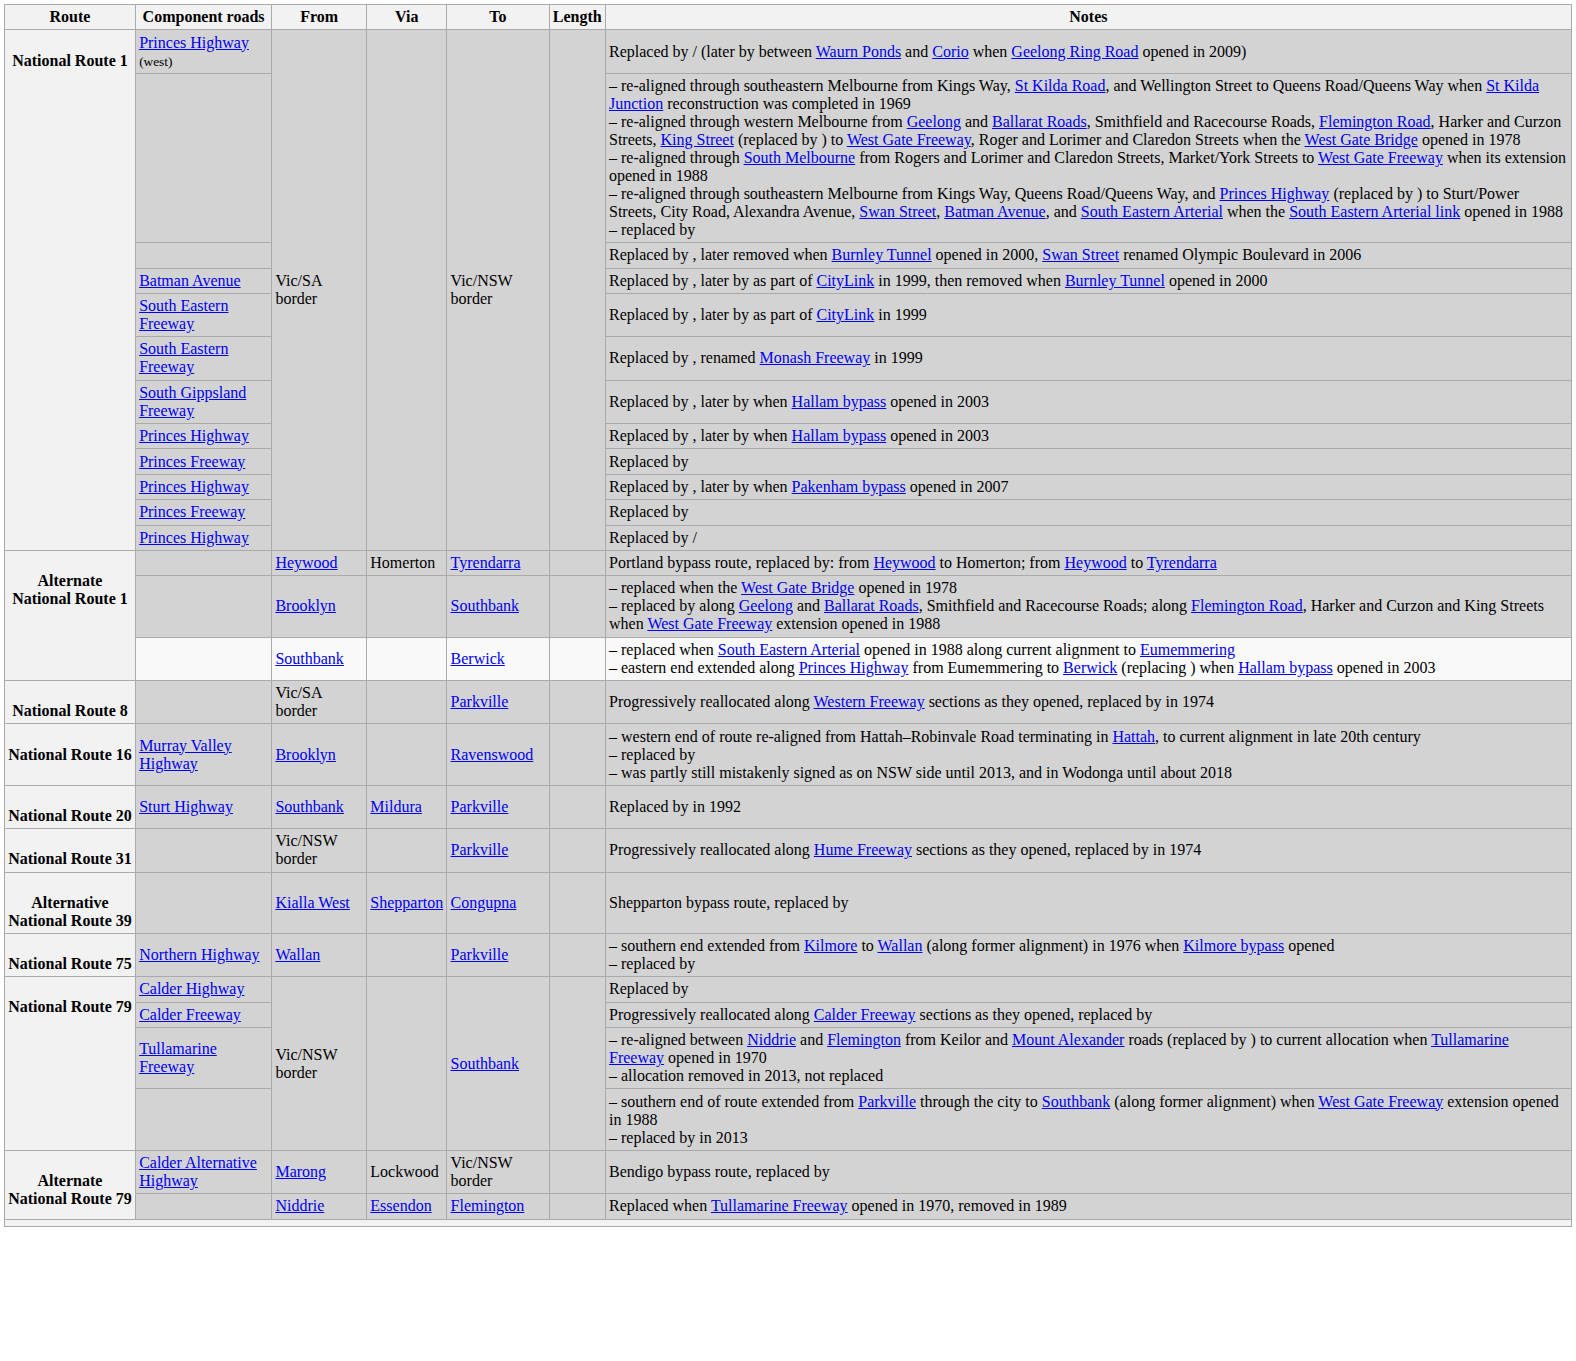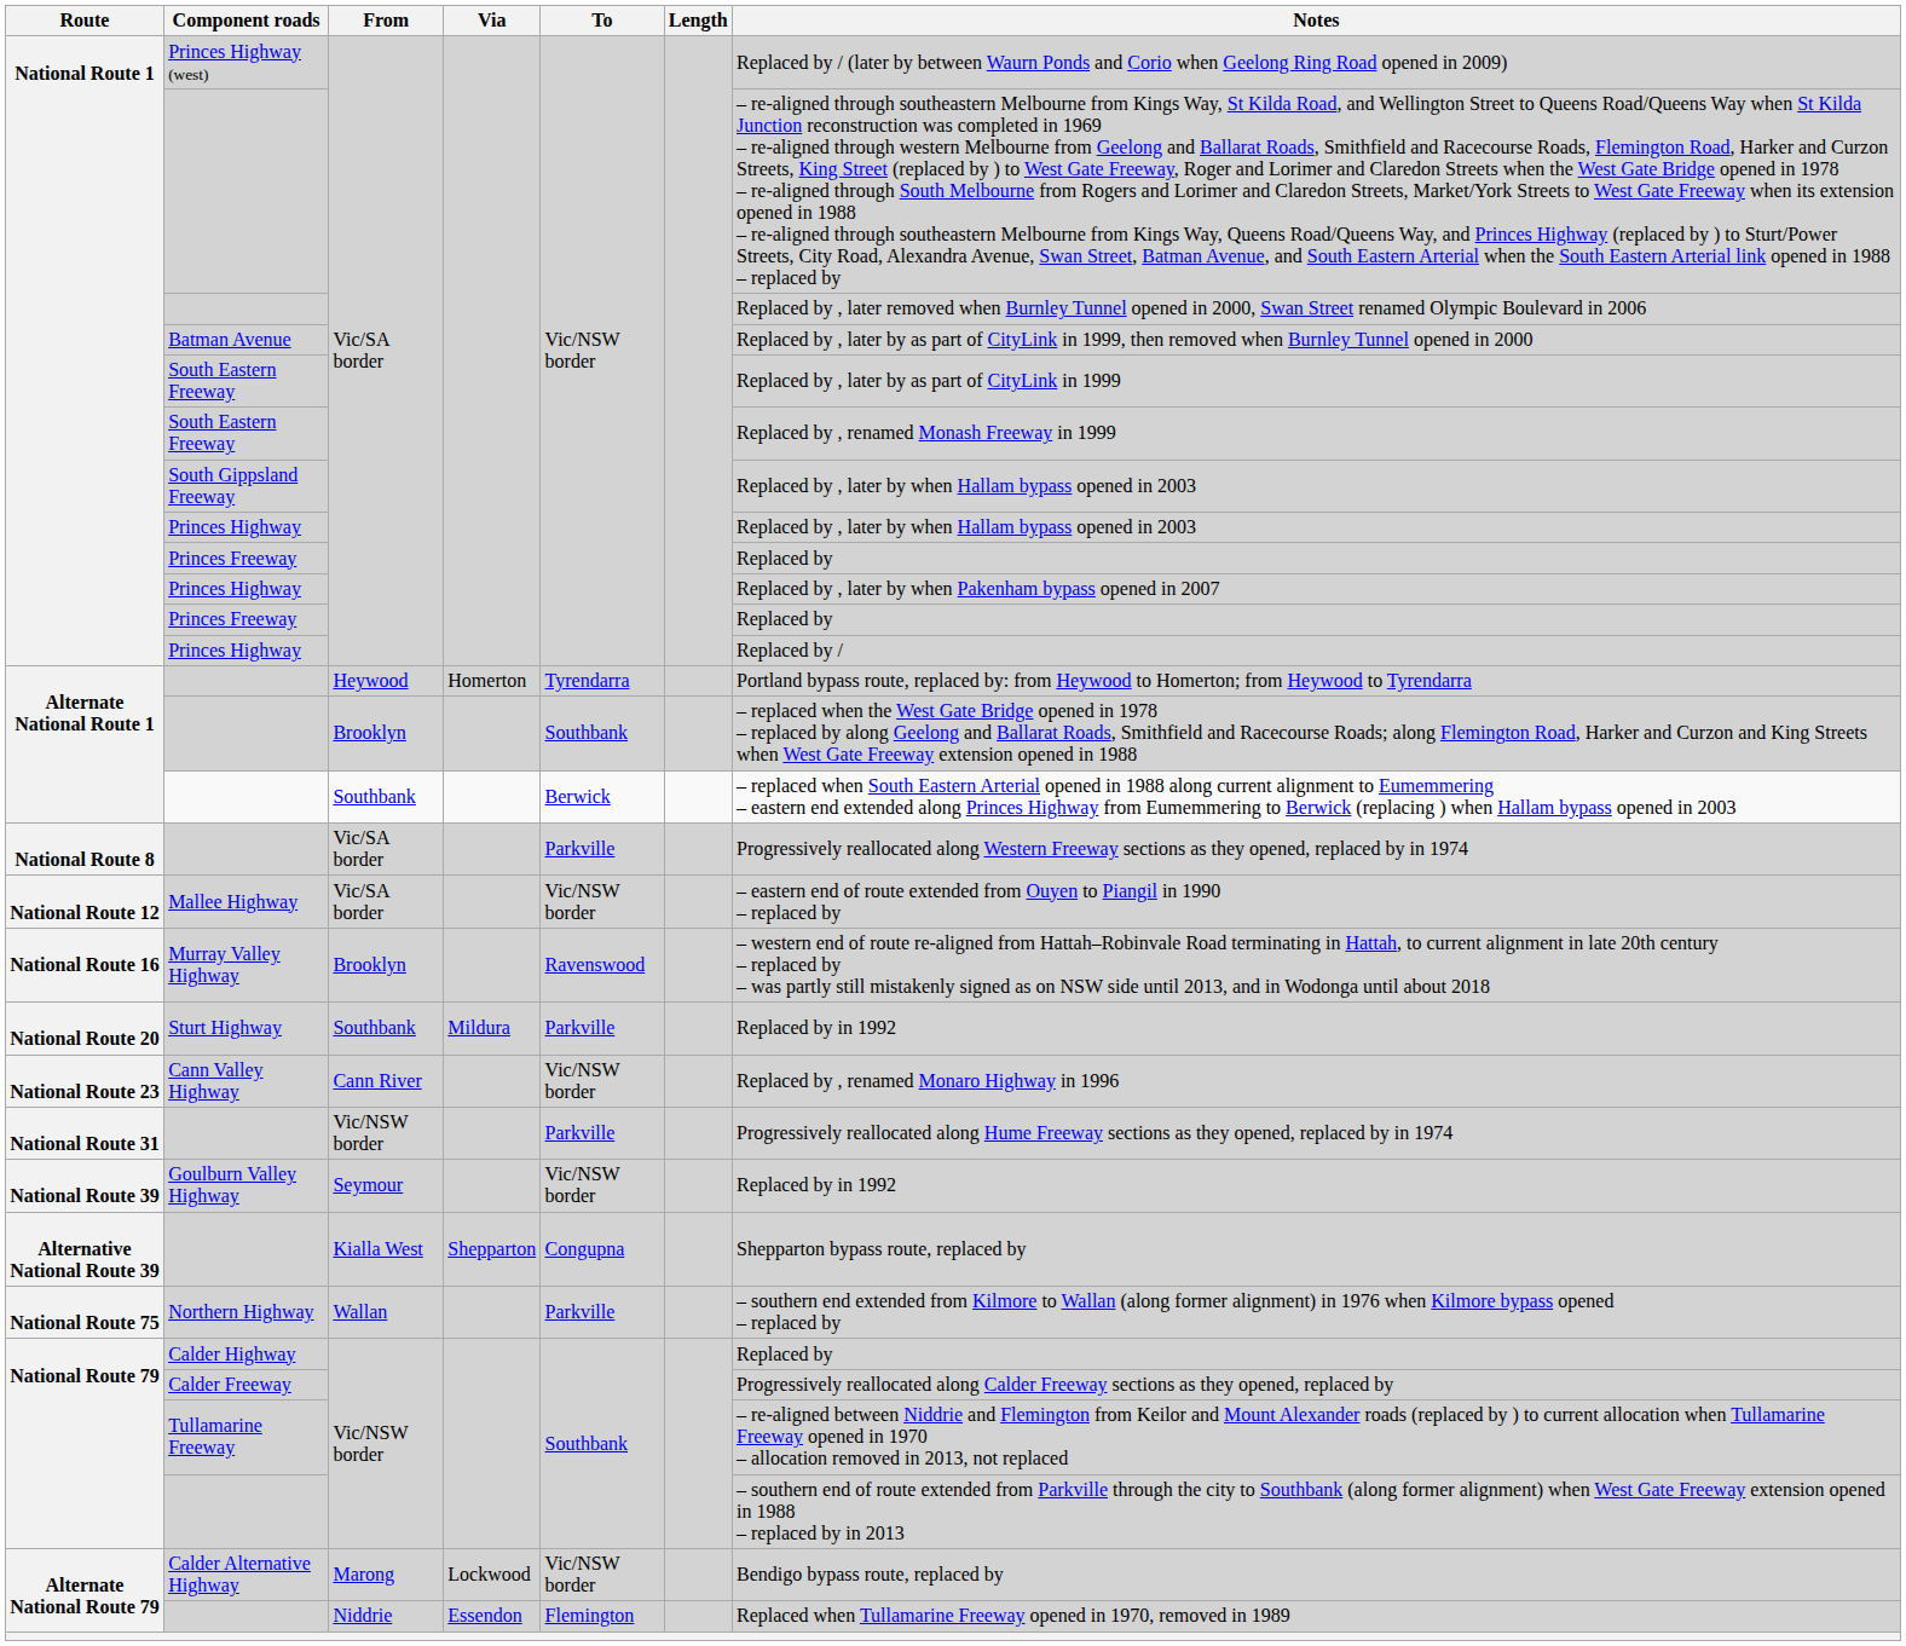 <table class="wikitable sortable">
 <tr>
 <th scope="col">Route</th>
 <th scope="col">Component roads</th>
 <th scope="col">From</th>
 <th scope="col">Via</th>
 <th scope="col">To</th>
 <th scope="col">Length</th>
 <th scope="col">Notes</th>
 </tr>
 <tr style="background:#d3d3d3;">
 <th rowspan="12" style="vertical-align:top; white-space:nowrap;"><br>National Route 1</th>
 <td><a href='#'>Princes Highway</a> <small>(west)</small></td>
 <td rowspan="12">Vic/SA border</td>
 <td rowspan="12"></td>
 <td rowspan="12">Vic/NSW border</td>
 <td rowspan="12"></td>
 <td>Replaced by / (later by  between <a href='#'>Waurn Ponds</a> and <a href='#'>Corio</a> when <a href='#'>Geelong Ring Road</a> opened in 2009)</td>
 </tr>
 <tr style="background:#d3d3d3;">
 <td></td>
 <td>– re-aligned through southeastern Melbourne from Kings Way, <a href='#'>St Kilda Road</a>, and Wellington Street to Queens Road/Queens Way when <a href='#'>St Kilda Junction</a> reconstruction was completed in 1969<br>– re-aligned through western Melbourne from <a href='#'>Geelong</a> and <a href='#'>Ballarat Roads</a>, Smithfield and Racecourse Roads, <a href='#'>Flemington Road</a>, Harker and Curzon Streets, <a href='#'>King Street</a> (replaced by ) to <a href='#'>West Gate Freeway</a>, Roger and Lorimer and Claredon Streets when the <a href='#'>West Gate Bridge</a> opened in 1978<br>– re-aligned through <a href='#'>South Melbourne</a> from Rogers and Lorimer and Claredon Streets, Market/York Streets to <a href='#'>West Gate Freeway</a> when its extension opened in 1988<br>– re-aligned through southeastern Melbourne from Kings Way, Queens Road/Queens Way, and <a href='#'>Princes Highway</a> (replaced by ) to Sturt/Power Streets, City Road, Alexandra Avenue, <a href='#'>Swan Street</a>, <a href='#'>Batman Avenue</a>, and <a href='#'>South Eastern Arterial</a> when the <a href='#'>South Eastern Arterial link</a> opened in 1988<br>– replaced by </td>
 </tr>
 <tr style="background:#d3d3d3;">
 <td></td>
 <td>Replaced by , later removed when <a href='#'>Burnley Tunnel</a> opened in 2000, <a href='#'>Swan Street</a> renamed Olympic Boulevard in 2006</td>
 </tr>
 <tr style="background:#d3d3d3;">
 <td><a href='#'>Batman Avenue</a></td>
 <td>Replaced by , later by  as part of <a href='#'>CityLink</a>  in 1999, then removed when <a href='#'>Burnley Tunnel</a> opened in 2000</td>
 </tr>
 <tr style="background:#d3d3d3;">
 <td><a href='#'>South Eastern Freeway</a> </td>
 <td>Replaced by , later by  as part of <a href='#'>CityLink</a>  in 1999</td>
 </tr>
 <tr style="background:#d3d3d3;">
 <td><a href='#'>South Eastern Freeway</a> </td>
 <td>Replaced by , renamed <a href='#'>Monash Freeway</a> in 1999</td>
 </tr>
 <tr style="background:#d3d3d3;">
 <td><a href='#'>South Gippsland Freeway</a></td>
 <td>Replaced by , later by  when <a href='#'>Hallam bypass</a> opened in 2003</td>
 </tr>
 <tr style="background:#d3d3d3;">
 <td><a href='#'>Princes Highway</a> </td>
 <td>Replaced by , later by  when <a href='#'>Hallam bypass</a> opened in 2003</td>
 </tr>
 <tr style="background:#d3d3d3;">
 <td><a href='#'>Princes Freeway</a>  </td>
 <td>Replaced by </td>
 </tr>
 <tr style="background:#d3d3d3;">
 <td><a href='#'>Princes Highway</a> </td>
 <td>Replaced by , later by  when <a href='#'>Pakenham bypass</a> opened in 2007</td>
 </tr>
 <tr style="background:#d3d3d3;">
 <td><a href='#'>Princes Freeway</a>  </td>
 <td>Replaced by </td>
 </tr>
 <tr style="background:#d3d3d3;">
 <td><a href='#'>Princes Highway</a> </td>
 <td>Replaced by /</td>
 </tr>
 <tr style="background:#d3d3d3;">
 <th rowspan="3" style="vertical-align:top; white-space:nowrap;"><br>Alternate<br>National Route 1</th>
 <td></td>
 <td><a href='#'>Heywood</a></td>
 <td>Homerton</td>
 <td><a href='#'>Tyrendarra</a></td>
 <td></td>
 <td>Portland bypass route, replaced by:  from <a href='#'>Heywood</a> to Homerton;  from <a href='#'>Heywood</a> to <a href='#'>Tyrendarra</a></td>
 </tr>
 <tr style="background:#d3d3d3;">
 <td></td>
 <td><a href='#'>Brooklyn</a></td>
 <td></td>
 <td><a href='#'>Southbank</a></td>
 <td></td>
 <td>– replaced  when the <a href='#'>West Gate Bridge</a> opened in 1978<br>– replaced by  along <a href='#'>Geelong</a> and <a href='#'>Ballarat Roads</a>, Smithfield and Racecourse Roads;  along <a href='#'>Flemington Road</a>, Harker and Curzon and King Streets when <a href='#'>West Gate Freeway</a> extension opened in 1988</td>
 </tr>
 <tr>
 <td></td>
 <td><a href='#'>Southbank</a></td>
 <td></td>
 <td><a href='#'>Berwick</a></td>
 <td></td>
 <td>– replaced  when <a href='#'>South Eastern Arterial</a> opened in 1988 along current alignment to <a href='#'>Eumemmering</a><br>– eastern end extended along <a href='#'>Princes Highway</a> from Eumemmering to <a href='#'>Berwick</a> (replacing ) when <a href='#'>Hallam bypass</a> opened in 2003</td>
 </tr>
 <tr style="background:#d3d3d3;">
 <th style="vertical-align:top; white-space:nowrap;"><br>National Route 8</th>
 <td></td>
 <td>Vic/SA border</td>
 <td></td>
 <td><a href='#'>Parkville</a></td>
 <td></td>
 <td>Progressively reallocated along <a href='#'>Western Freeway</a> sections as they opened, replaced by  in 1974</td>
 </tr>
 <tr style="background:#d3d3d3;">
+<th style="vertical-align:top; white-space:nowrap;"><br>National Route 12</th>
+<td><a href='#'>Mallee Highway</a></td>
+<td>Vic/SA border</td>
+<td></td>
+<td>Vic/NSW border</td>
+<td></td>
+<td>– eastern end of route extended from <a href='#'>Ouyen</a> to <a href='#'>Piangil</a> in 1990<br>– replaced by </td>
+</tr>
+<tr style="background:#d3d3d3;">
 <th style="vertical-align:top; white-space:nowrap;"><br>National Route 16</th>
 <td><a href='#'>Murray Valley Highway</a></td>
 <td><a href='#'>Brooklyn</a></td>
 <td></td>
 <td><a href='#'>Ravenswood</a></td>
 <td></td>
 <td>– western end of route re-aligned from Hattah–Robinvale Road terminating in <a href='#'>Hattah</a>, to current alignment in late 20th century<br>– replaced by <br>– was partly still mistakenly signed as  on NSW side until 2013, and in Wodonga until about 2018</td>
 </tr>
 <tr style="background:#d3d3d3;">
 <th style="vertical-align:top; white-space:nowrap;"><br>National Route 20</th>
 <td><a href='#'>Sturt Highway</a></td>
 <td><a href='#'>Southbank</a></td>
 <td><a href='#'>Mildura</a></td>
 <td><a href='#'>Parkville</a></td>
 <td></td>
 <td>Replaced by  in 1992</td>
 </tr>
 <tr style="background:#d3d3d3;">
+<th style="vertical-align:top; white-space:nowrap;"><br>National Route 23</th>
+<td><a href='#'>Cann Valley Highway</a></td>
+<td><a href='#'>Cann River</a></td>
+<td></td>
+<td>Vic/NSW border</td>
+<td></td>
+<td>Replaced by , renamed <a href='#'>Monaro Highway</a> in 1996</td>
+</tr>
+<tr style="background:#d3d3d3;">
 <th style="vertical-align:top; white-space:nowrap;"><br>National Route 31</th>
 <td></td>
 <td>Vic/NSW border</td>
 <td></td>
 <td><a href='#'>Parkville</a></td>
 <td></td>
 <td>Progressively reallocated along <a href='#'>Hume Freeway</a> sections as they opened, replaced by  in 1974</td>
+</tr>
+<tr style="background:#d3d3d3;">
+<th style="vertical-align:top; white-space:nowrap;"><br>National Route 39</th>
+<td><a href='#'>Goulburn Valley Highway</a></td>
+<td><a href='#'>Seymour</a></td>
+<td></td>
+<td>Vic/NSW border</td>
+<td></td>
+<td>Replaced by  in 1992</td>
 </tr>
 <tr style="background:#d3d3d3;">
 <th style="vertical-align:top; white-space:nowrap;"><br>Alternative<br>National Route 39</th>
 <td></td>
 <td><a href='#'>Kialla West</a></td>
 <td><a href='#'>Shepparton</a></td>
 <td><a href='#'>Congupna</a></td>
 <td></td>
 <td>Shepparton bypass route, replaced by </td>
 </tr>
 <tr style="background:#d3d3d3;">
 <th style="vertical-align:top; white-space:nowrap;"><br>National Route 75</th>
 <td><a href='#'>Northern Highway</a></td>
 <td><a href='#'>Wallan</a></td>
 <td></td>
 <td><a href='#'>Parkville</a></td>
 <td></td>
 <td>– southern end extended from <a href='#'>Kilmore</a> to <a href='#'>Wallan</a> (along former  alignment) in 1976 when <a href='#'>Kilmore bypass</a> opened<br>– replaced by </td>
 </tr>
 <tr style="background:#d3d3d3;">
 <th rowspan="4" style="vertical-align:top; white-space:nowrap;"><br>National Route 79</th>
 <td><a href='#'>Calder Highway</a></td>
 <td rowspan="4">Vic/NSW border</td>
 <td rowspan="4"></td>
 <td rowspan="4"><a href='#'>Southbank</a></td>
 <td rowspan="4"></td>
 <td>Replaced by </td>
 </tr>
 <tr style="background:#d3d3d3;">
 <td><a href='#'>Calder Freeway</a></td>
 <td>Progressively reallocated along <a href='#'>Calder Freeway</a> sections as they opened, replaced by </td>
 </tr>
 <tr style="background:#d3d3d3;">
 <td><a href='#'>Tullamarine Freeway</a></td>
 <td>– re-aligned between <a href='#'>Niddrie</a> and <a href='#'>Flemington</a> from Keilor and <a href='#'>Mount Alexander</a> roads (replaced by ) to current allocation when <a href='#'>Tullamarine Freeway</a> opened in 1970<br>– allocation removed in 2013, not replaced</td>
 </tr>
 <tr style="background:#d3d3d3;">
 <td></td>
 <td>– southern end of route extended from <a href='#'>Parkville</a> through the city to <a href='#'>Southbank</a> (along former  alignment) when <a href='#'>West Gate Freeway</a> extension opened in 1988<br>– replaced by  in 2013</td>
 </tr>
 <tr style="background:#d3d3d3;">
 <th rowspan="2" style="vertical-align:top; white-space:nowrap;"><br>Alternate<br>National Route 79</th>
 <td><a href='#'>Calder Alternative Highway</a></td>
 <td><a href='#'>Marong</a></td>
 <td>Lockwood</td>
 <td>Vic/NSW border</td>
 <td></td>
 <td>Bendigo bypass route, replaced by </td>
 </tr>
 <tr style="background:#d3d3d3;">
 <td></td>
 <td><a href='#'>Niddrie</a></td>
 <td><a href='#'>Essendon</a></td>
 <td><a href='#'>Flemington</a></td>
 <td></td>
 <td>Replaced  when <a href='#'>Tullamarine Freeway</a> opened in 1970, removed in 1989</td>
 </tr>
 <tr>
 <td colspan="7" style="text-align:center; background:#f2f2f2;"></td>
 </tr>
 </table>
